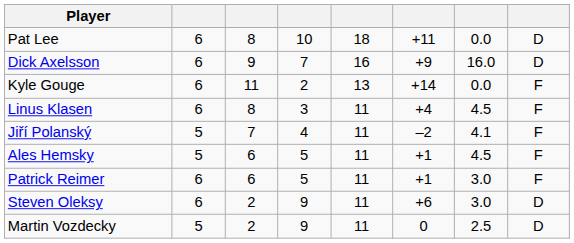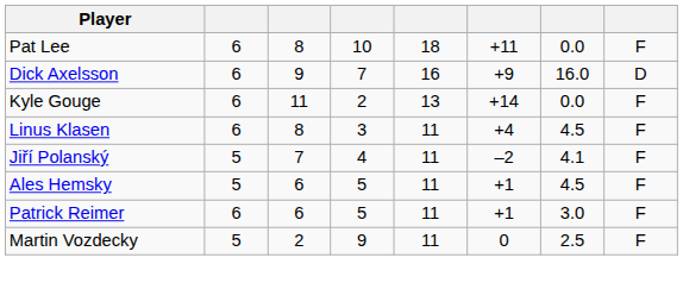 <table class="wikitable sortable" style="text-align:center;">
 <tr>
 <th width="175px">Player</th>
 <th width="50px"></th>
 <th width="50px"></th>
 <th width="50px"></th>
 <th width="60px"></th>
 <th width="60px"></th>
 <th width="50px"></th>
 <th width="60px"></th>
 </tr>
 <tr>
 <td style="text-align:left;"> Pat Lee</td>
 <td>6</td>
 <td>8</td>
 <td>10</td>
 <td>18</td>
 <td>+11</td>
 <td>0.0</td>
-<td>D</td>
+<td>F</td>
 </tr>
 <tr>
 <td style="text-align:left;"> <a href='#'>Dick Axelsson</a></td>
 <td>6</td>
 <td>9</td>
 <td>7</td>
 <td>16</td>
 <td>+9</td>
 <td>16.0</td>
 <td>D</td>
 </tr>
 <tr>
 <td style="text-align:left;"> Kyle Gouge</td>
 <td>6</td>
 <td>11</td>
 <td>2</td>
 <td>13</td>
 <td>+14</td>
 <td>0.0</td>
 <td>F</td>
 </tr>
 <tr>
 <td style="text-align:left;"> <a href='#'>Linus Klasen</a></td>
 <td>6</td>
 <td>8</td>
 <td>3</td>
 <td>11</td>
 <td>+4</td>
 <td>4.5</td>
 <td>F</td>
 </tr>
 <tr>
 <td style="text-align:left;"> <a href='#'>Jiří Polanský</a></td>
 <td>5</td>
 <td>7</td>
 <td>4</td>
 <td>11</td>
 <td>–2</td>
 <td>4.1</td>
 <td>F</td>
 </tr>
 <tr>
 <td style="text-align:left;"> <a href='#'>Ales Hemsky</a></td>
 <td>5</td>
 <td>6</td>
 <td>5</td>
 <td>11</td>
 <td>+1</td>
 <td>4.5</td>
 <td>F</td>
 </tr>
 <tr>
 <td style="text-align:left;"> <a href='#'>Patrick Reimer</a></td>
 <td>6</td>
 <td>6</td>
 <td>5</td>
 <td>11</td>
 <td>+1</td>
 <td>3.0</td>
 <td>F</td>
 </tr>
 <tr>
-<td style="text-align:left;"> <a href='#'>Steven Oleksy</a></td>
-<td>6</td>
-<td>2</td>
-<td>9</td>
-<td>11</td>
-<td>+6</td>
-<td>3.0</td>
-<td>D</td>
-</tr>
-<tr>
 <td style="text-align:left;"> Martin Vozdecky</td>
 <td>5</td>
 <td>2</td>
 <td>9</td>
 <td>11</td>
 <td>0</td>
 <td>2.5</td>
-<td>D</td>
+<td>F</td>
 </tr>
 </table>
